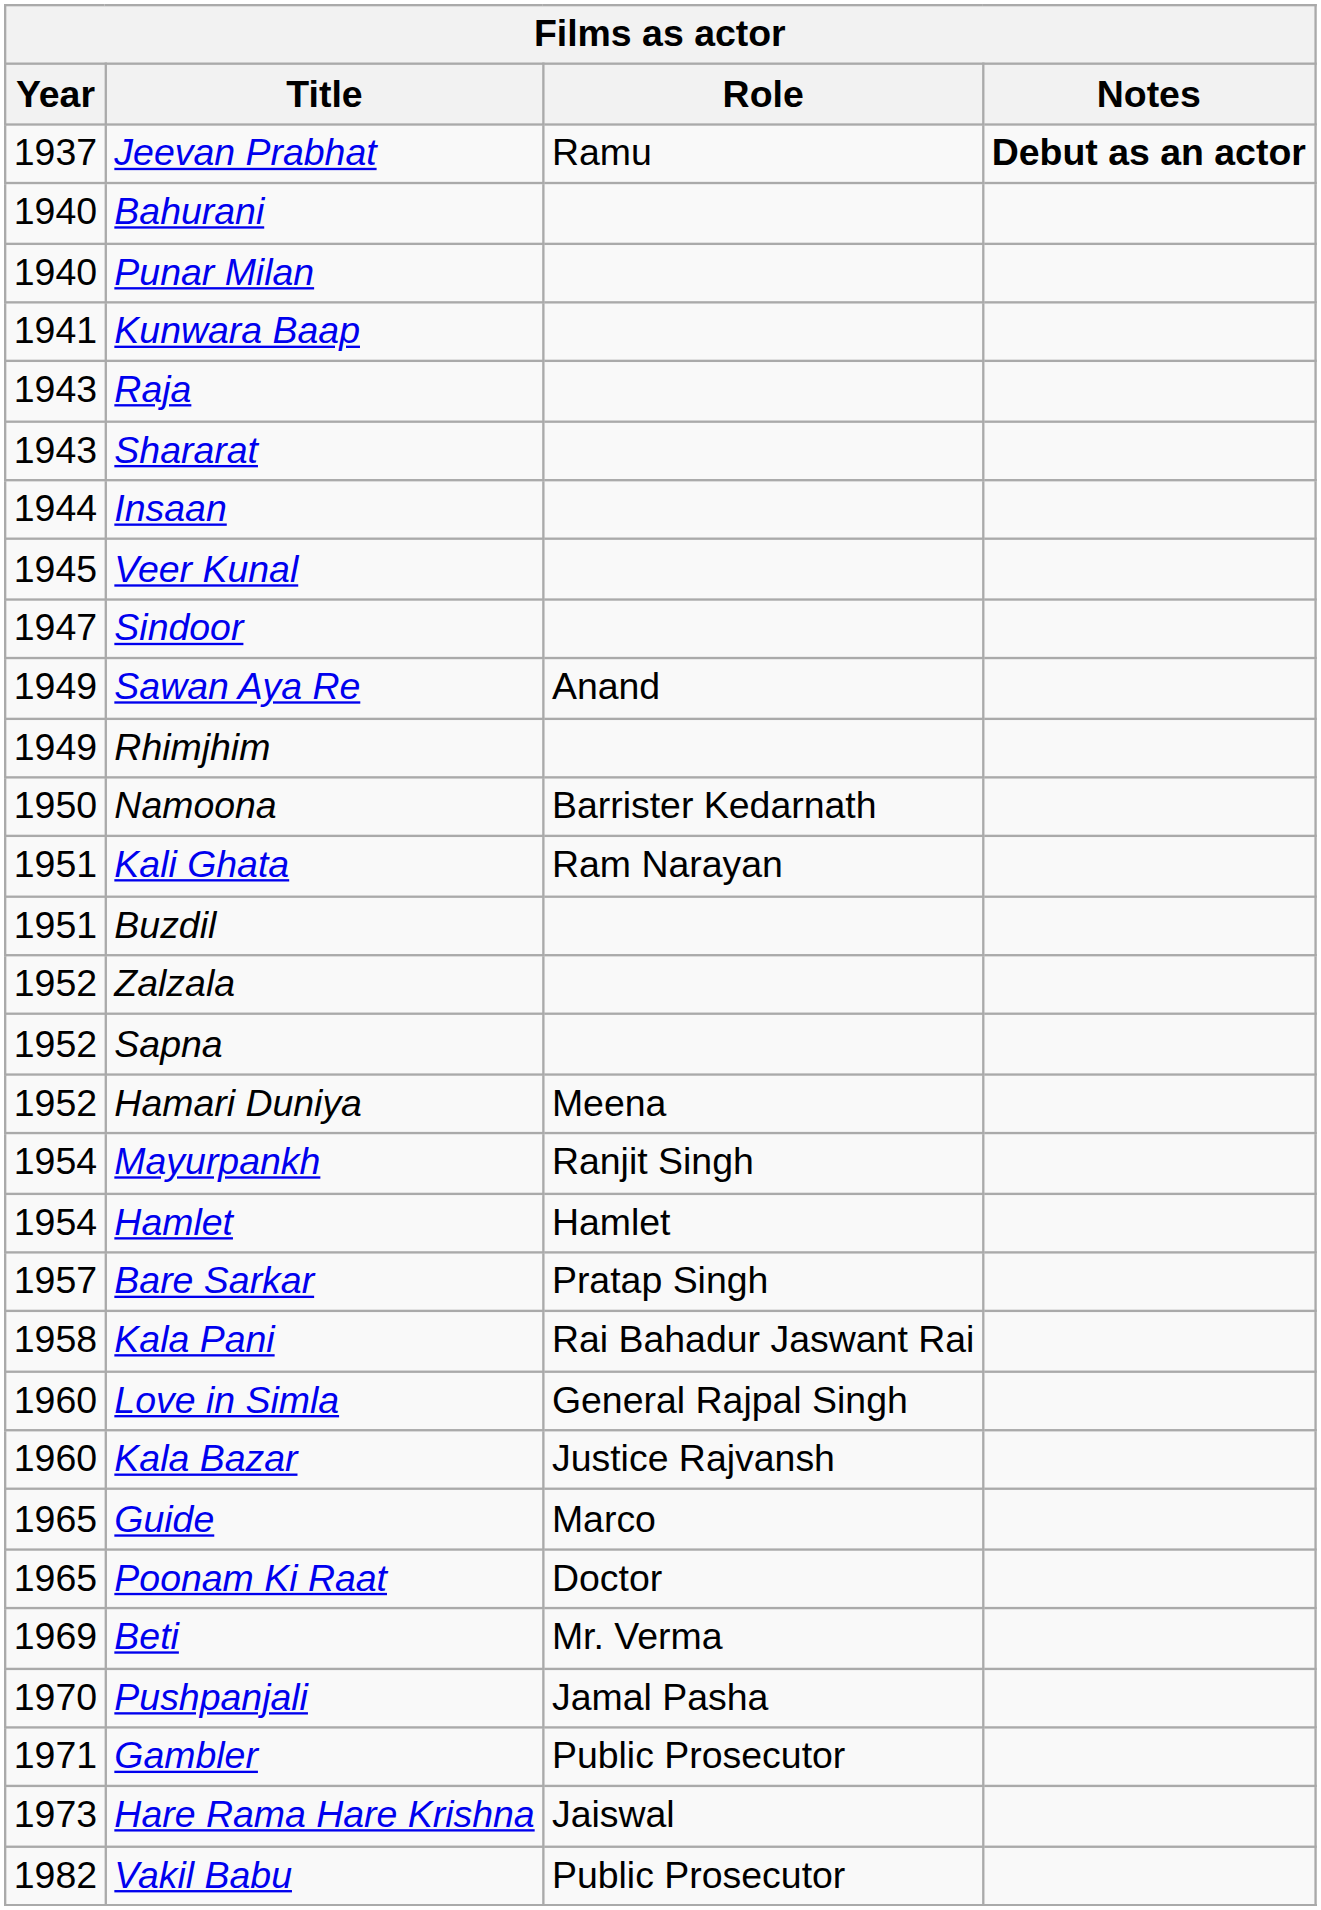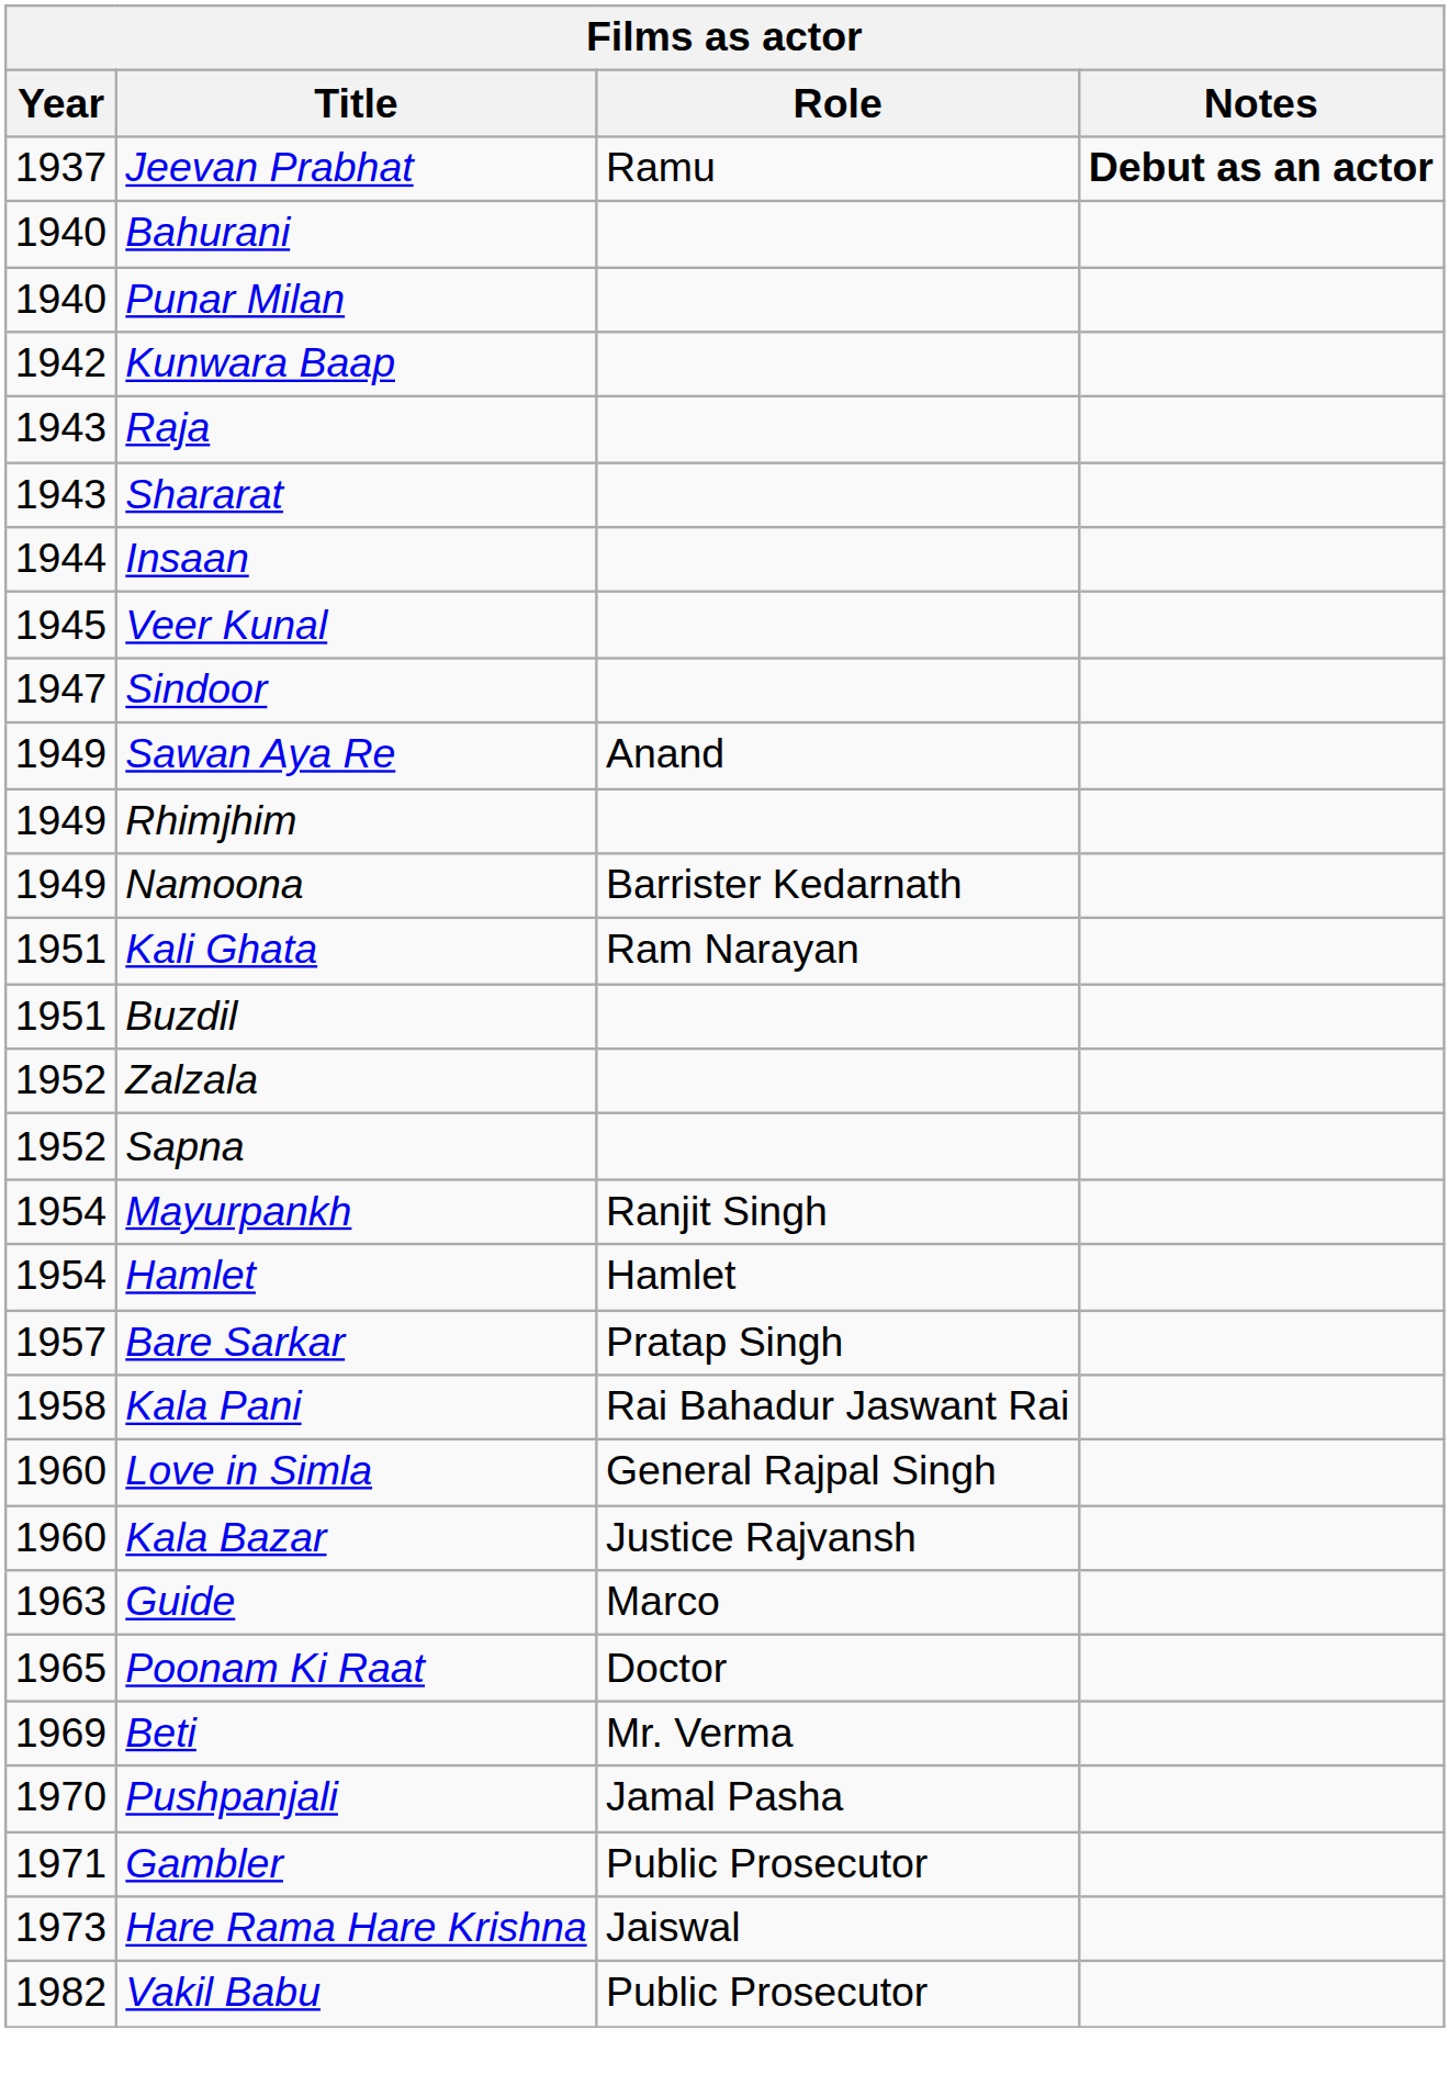 <table class="wikitable">
 <tr>
 <th colspan="4" scope="col"><strong>Films as actor</strong></th>
 </tr>
 <tr>
 <th>Year</th>
 <th>Title</th>
 <th>Role</th>
 <th>Notes</th>
 </tr>
 <tr>
 <td>1937</td>
 <td><em><a href='#'>Jeevan Prabhat</a></em></td>
 <td>Ramu</td>
 <td><strong>Debut as an actor</strong></td>
 </tr>
 <tr>
 <td>1940</td>
 <td><em><a href='#'>Bahurani</a></em></td>
 <td></td>
 <td></td>
 </tr>
 <tr>
 <td>1940</td>
 <td><em><a href='#'>Punar Milan</a></em></td>
 <td></td>
 <td></td>
 </tr>
 <tr>
-<td>1941</td>
+<td>1942</td>
 <td><em><a href='#'>Kunwara Baap</a></em></td>
 <td></td>
 <td></td>
 </tr>
 <tr>
 <td>1943</td>
 <td><em><a href='#'>Raja</a></em></td>
 <td></td>
 <td></td>
 </tr>
 <tr>
 <td>1943</td>
 <td><em><a href='#'>Shararat</a></em></td>
 <td></td>
 <td></td>
 </tr>
 <tr>
 <td>1944</td>
 <td><em><a href='#'>Insaan</a></em></td>
 <td></td>
 <td></td>
 </tr>
 <tr>
 <td>1945</td>
 <td><em><a href='#'>Veer Kunal</a></em></td>
 <td></td>
 <td></td>
 </tr>
 <tr>
 <td>1947</td>
 <td><em><a href='#'>Sindoor</a></em></td>
 <td></td>
 <td></td>
 </tr>
 <tr>
 <td>1949</td>
 <td><em><a href='#'>Sawan Aya Re</a></em></td>
 <td>Anand</td>
 <td></td>
 </tr>
 <tr>
 <td>1949</td>
 <td><em>Rhimjhim</em></td>
 <td></td>
 <td></td>
 </tr>
 <tr>
-<td>1950</td>
+<td>1949</td>
 <td><em>Namoona</em></td>
 <td>Barrister Kedarnath</td>
 <td></td>
 </tr>
 <tr>
 <td>1951</td>
 <td><em><a href='#'>Kali Ghata</a></em></td>
 <td>Ram Narayan</td>
 <td></td>
 </tr>
 <tr>
 <td>1951</td>
 <td><em>Buzdil</em></td>
 <td></td>
 <td></td>
 </tr>
 <tr>
 <td>1952</td>
 <td><em>Zalzala</em></td>
 <td></td>
 <td></td>
 </tr>
 <tr>
 <td>1952</td>
 <td><em>Sapna</em></td>
 <td></td>
-<td></td>
-</tr>
-<tr>
-<td>1952</td>
-<td><em>Hamari Duniya</em></td>
-<td>Meena</td>
 <td></td>
 </tr>
 <tr>
 <td>1954</td>
 <td><em><a href='#'>Mayurpankh</a></em></td>
 <td>Ranjit Singh</td>
 <td></td>
 </tr>
 <tr>
 <td>1954</td>
 <td><em><a href='#'>Hamlet</a></em></td>
 <td>Hamlet</td>
 <td></td>
 </tr>
 <tr>
 <td>1957</td>
 <td><em><a href='#'>Bare Sarkar</a></em></td>
 <td>Pratap Singh</td>
 <td></td>
 </tr>
 <tr>
 <td>1958</td>
 <td><em><a href='#'>Kala Pani</a></em></td>
 <td>Rai Bahadur Jaswant Rai</td>
 <td></td>
 </tr>
 <tr>
 <td>1960</td>
 <td><em><a href='#'>Love in Simla</a></em></td>
 <td>General Rajpal Singh</td>
 <td></td>
 </tr>
 <tr>
 <td>1960</td>
 <td><em><a href='#'>Kala Bazar</a></em></td>
 <td>Justice Rajvansh</td>
 <td></td>
 </tr>
 <tr>
-<td>1965</td>
+<td>1963</td>
 <td><em><a href='#'>Guide</a></em></td>
 <td>Marco</td>
 <td></td>
 </tr>
 <tr>
 <td>1965</td>
 <td><em><a href='#'>Poonam Ki Raat</a></em></td>
 <td>Doctor</td>
 <td></td>
 </tr>
 <tr>
 <td>1969</td>
 <td><em><a href='#'>Beti</a></em></td>
 <td>Mr. Verma</td>
 <td></td>
 </tr>
 <tr>
 <td>1970</td>
 <td><em><a href='#'>Pushpanjali</a></em></td>
 <td>Jamal Pasha</td>
 <td></td>
 </tr>
 <tr>
 <td>1971</td>
 <td><em><a href='#'>Gambler</a></em></td>
 <td>Public Prosecutor</td>
 <td></td>
 </tr>
 <tr>
 <td>1973</td>
 <td><em><a href='#'>Hare Rama Hare Krishna</a></em></td>
 <td>Jaiswal</td>
 <td></td>
 </tr>
 <tr>
 <td>1982</td>
 <td><em><a href='#'>Vakil Babu</a></em></td>
 <td>Public Prosecutor</td>
 <td></td>
 </tr>
 <tr>
 </tr>
 </table>
